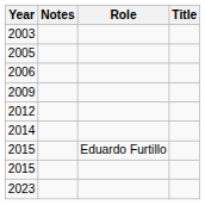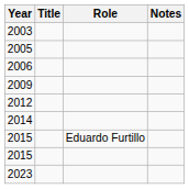 <table class="wikitable plainrowheaders sortable">
 <tr>
 <th scope="col">Year</th>
+<th scope="col">Title</th>
+<th scope="col">Role</th>
 <th scope="col" class="unsortable">Notes</th>
-<th scope="col">Role</th>
-<th scope="col">Title</th>
 </tr>
 <tr>
 <td>2003</td>
+<td><em></em></td>
 <td></td>
 <td></td>
-<td><em></em></td>
 </tr>
 <tr>
 <td>2005</td>
+<td><em></em></td>
 <td></td>
 <td></td>
-<td><em></em></td>
 </tr>
 <tr>
 <td>2006</td>
+<td><em></em></td>
 <td></td>
 <td></td>
-<td><em></em></td>
 </tr>
 <tr>
 <td>2009</td>
+<td><em></em></td>
 <td></td>
 <td></td>
-<td><em></em></td>
 </tr>
 <tr>
 <td>2012</td>
+<td><em></em></td>
 <td></td>
 <td></td>
-<td><em></em></td>
 </tr>
 <tr>
 <td>2014</td>
+<td><em></em></td>
+<td></td>
 <td><br></td>
-<td></td>
-<td><em></em></td>
 </tr>
 <tr>
 <td>2015</td>
+<td><em></em></td>
+<td>Eduardo Furtillo</td>
 <td></td>
-<td>Eduardo Furtillo</td>
-<td><em></em></td>
 </tr>
 <tr>
 <td>2015</td>
+<td><em></em></td>
 <td></td>
 <td></td>
-<td><em></em></td>
 </tr>
 <tr>
 <td>2023</td>
+<td><em></em></td>
 <td></td>
 <td></td>
-<td><em></em></td>
 </tr>
 </table>
